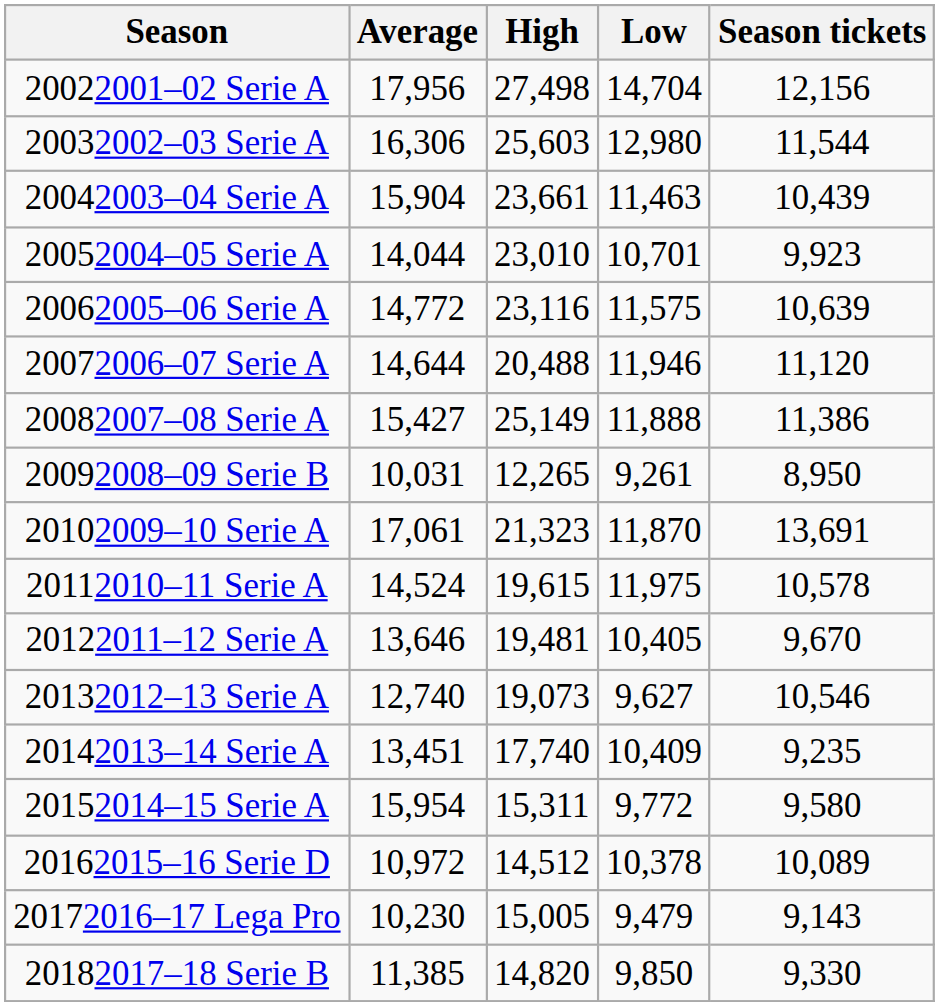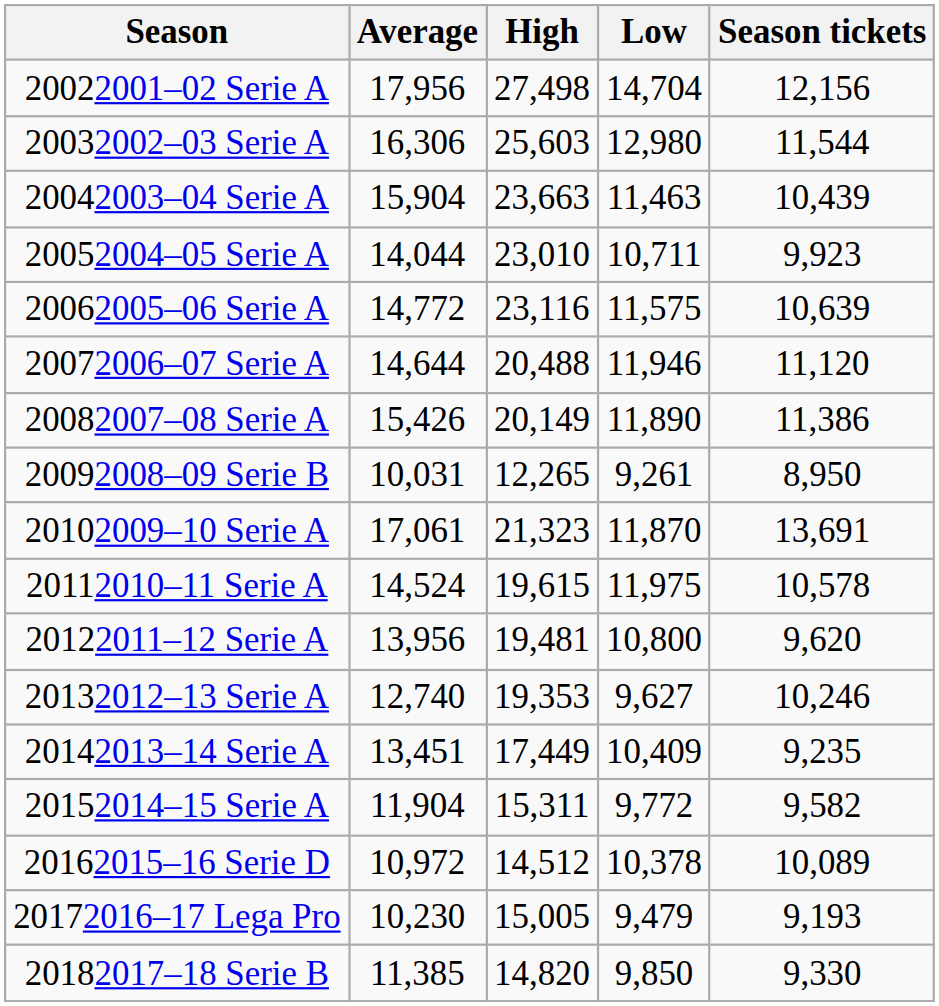 <table class="wikitable sortable" style="text-align: center;">
 <tr>
 <th><strong>Season</strong></th>
 <th><strong>Average</strong></th>
 <th><strong>High</strong></th>
 <th><strong>Low</strong></th>
 <th><strong>Season tickets</strong></th>
 </tr>
 <tr>
 <td><span>2002</span><a href='#'>2001–02 Serie A</a></td>
 <td>17,956</td>
 <td>27,498</td>
 <td>14,704</td>
 <td>12,156</td>
 </tr>
 <tr>
 <td><span>2003</span><a href='#'>2002–03 Serie A</a></td>
 <td>16,306</td>
 <td>25,603</td>
 <td>12,980</td>
 <td>11,544</td>
 </tr>
 <tr>
 <td><span>2004</span><a href='#'>2003–04 Serie A</a></td>
 <td>15,904</td>
-<td>23,661</td>
+<td>23,663</td>
 <td>11,463</td>
 <td>10,439</td>
 </tr>
 <tr>
 <td><span>2005</span><a href='#'>2004–05 Serie A</a></td>
 <td>14,044</td>
 <td>23,010</td>
-<td>10,701</td>
+<td>10,711</td>
 <td>9,923</td>
 </tr>
 <tr>
 <td><span>2006</span><a href='#'>2005–06 Serie A</a></td>
 <td>14,772</td>
 <td>23,116</td>
 <td>11,575</td>
 <td>10,639</td>
 </tr>
 <tr>
 <td><span>2007</span><a href='#'>2006–07 Serie A</a></td>
 <td>14,644</td>
 <td>20,488</td>
 <td>11,946</td>
 <td>11,120</td>
 </tr>
 <tr>
 <td><span>2008</span><a href='#'>2007–08 Serie A</a></td>
-<td>15,427</td>
-<td>25,149</td>
-<td>11,888</td>
+<td>15,426</td>
+<td>20,149</td>
+<td>11,890</td>
 <td>11,386</td>
 </tr>
 <tr>
 <td><span>2009</span><a href='#'>2008–09 Serie B</a></td>
 <td>10,031</td>
 <td>12,265</td>
 <td>9,261</td>
 <td>8,950</td>
 </tr>
 <tr>
 <td><span>2010</span><a href='#'>2009–10 Serie A</a></td>
 <td>17,061</td>
 <td>21,323</td>
 <td>11,870</td>
 <td>13,691</td>
 </tr>
 <tr>
 <td><span>2011</span><a href='#'>2010–11 Serie A</a></td>
 <td>14,524</td>
 <td>19,615</td>
 <td>11,975</td>
 <td>10,578</td>
 </tr>
 <tr>
 <td><span>2012</span><a href='#'>2011–12 Serie A</a></td>
-<td>13,646</td>
+<td>13,956</td>
 <td>19,481</td>
-<td>10,405</td>
-<td>9,670</td>
+<td>10,800</td>
+<td>9,620</td>
 </tr>
 <tr>
 <td><span>2013</span><a href='#'>2012–13 Serie A</a></td>
 <td>12,740</td>
-<td>19,073</td>
+<td>19,353</td>
 <td>9,627</td>
-<td>10,546</td>
+<td>10,246</td>
 </tr>
 <tr>
 <td><span>2014</span><a href='#'>2013–14 Serie A</a></td>
 <td>13,451</td>
-<td>17,740</td>
+<td>17,449</td>
 <td>10,409</td>
 <td>9,235</td>
 </tr>
 <tr>
 <td><span>2015</span><a href='#'>2014–15 Serie A</a></td>
-<td>15,954</td>
+<td>11,904</td>
 <td>15,311</td>
 <td>9,772</td>
-<td>9,580</td>
+<td>9,582</td>
 </tr>
 <tr>
 <td><span>2016</span><a href='#'>2015–16 Serie D</a></td>
 <td>10,972</td>
 <td>14,512</td>
 <td>10,378</td>
 <td>10,089</td>
 </tr>
 <tr>
 <td><span>2017</span><a href='#'>2016–17 Lega Pro</a></td>
 <td>10,230</td>
 <td>15,005</td>
 <td>9,479</td>
-<td>9,143</td>
+<td>9,193</td>
 </tr>
 <tr>
 <td><span>2018</span><a href='#'>2017–18 Serie B</a></td>
 <td>11,385</td>
 <td>14,820</td>
 <td>9,850</td>
 <td>9,330</td>
 </tr>
 <tr>
 </tr>
 </table>
